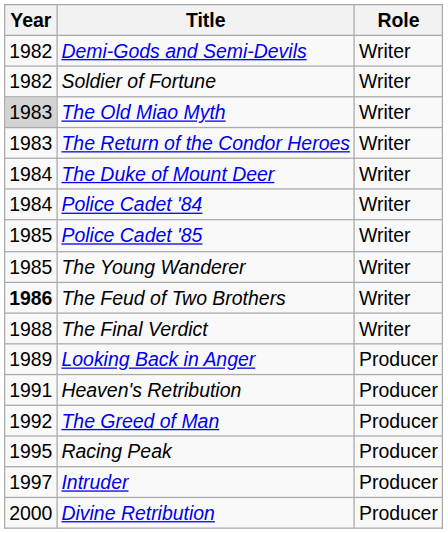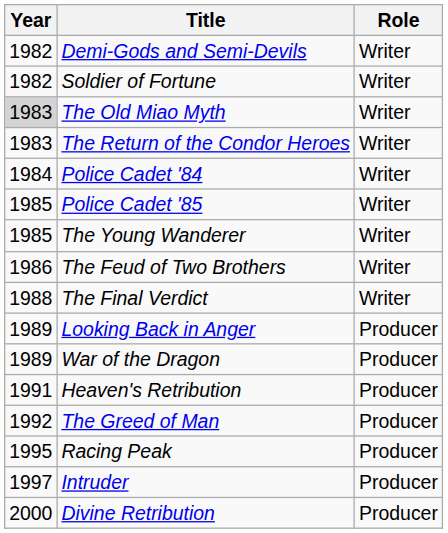 <table class="wikitable" style="font-size: 95%;">
 <tr>
 <th>Year</th>
 <th>Title</th>
 <th>Role</th>
 </tr>
 <tr>
 <td>1982</td>
 <td><em><a href='#'>Demi-Gods and Semi-Devils</a></em></td>
 <td>Writer</td>
 </tr>
 <tr>
 <td>1982</td>
 <td><em>Soldier of Fortune</em></td>
 <td>Writer</td>
 </tr>
 <tr>
 <td style="background: lightgrey;">1983</td>
 <td><em><a href='#'>The Old Miao Myth</a></em></td>
 <td>Writer</td>
 </tr>
 <tr>
 <td>1983</td>
 <td><em><a href='#'>The Return of the Condor Heroes</a></em></td>
 <td>Writer</td>
 </tr>
 <tr>
 <td>1984</td>
-<td><em><a href='#'>The Duke of Mount Deer</a></em></td>
-<td>Writer</td>
-</tr>
-<tr>
-<td>1984</td>
 <td><em><a href='#'>Police Cadet '84</a></em></td>
 <td>Writer</td>
 </tr>
 <tr>
 <td>1985</td>
 <td><em><a href='#'>Police Cadet '85</a></em></td>
 <td>Writer</td>
 </tr>
 <tr>
 <td>1985</td>
 <td><em>The Young Wanderer</em></td>
 <td>Writer</td>
 </tr>
 <tr>
-<td><strong>1986</strong></td>
+<td>1986</td>
 <td><em>The Feud of Two Brothers</em></td>
 <td>Writer</td>
 </tr>
 <tr>
 <td>1988</td>
 <td><em>The Final Verdict</em></td>
 <td>Writer</td>
 </tr>
 <tr>
 <td>1989</td>
 <td><em><a href='#'>Looking Back in Anger</a></em></td>
+<td>Producer</td>
+</tr>
+<tr>
+<td>1989</td>
+<td><em>War of the Dragon</em></td>
 <td>Producer</td>
 </tr>
 <tr>
 <td>1991</td>
 <td><em>Heaven's Retribution</em></td>
 <td>Producer</td>
 </tr>
 <tr>
 <td>1992</td>
 <td><em><a href='#'>The Greed of Man</a></em></td>
 <td>Producer</td>
 </tr>
 <tr>
 <td>1995</td>
 <td><em>Racing Peak</em></td>
 <td>Producer</td>
 </tr>
 <tr>
 <td>1997</td>
 <td><em><a href='#'>Intruder</a></em></td>
 <td>Producer</td>
 </tr>
 <tr>
 <td>2000</td>
 <td><em><a href='#'>Divine Retribution</a></em></td>
 <td>Producer</td>
 </tr>
 </table>
